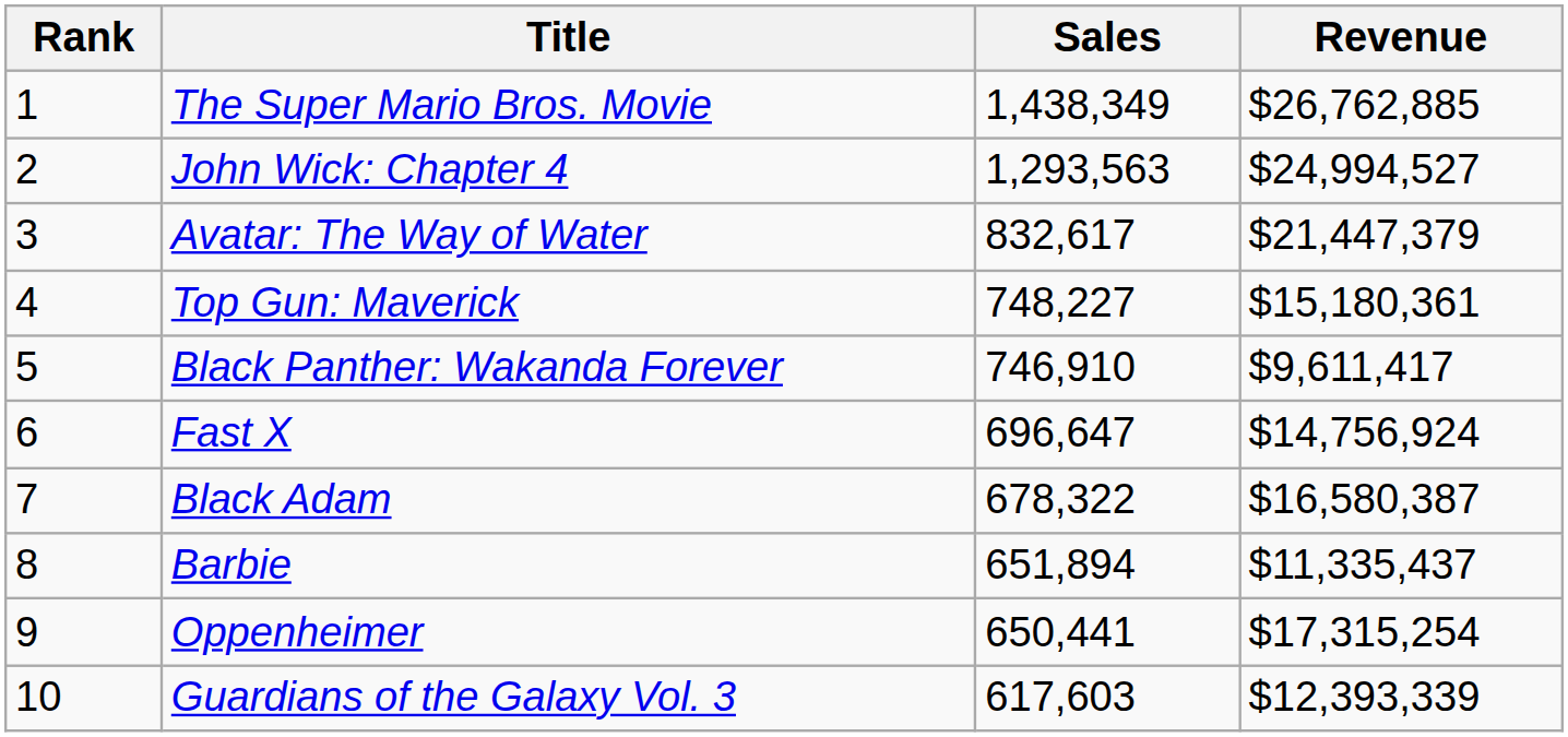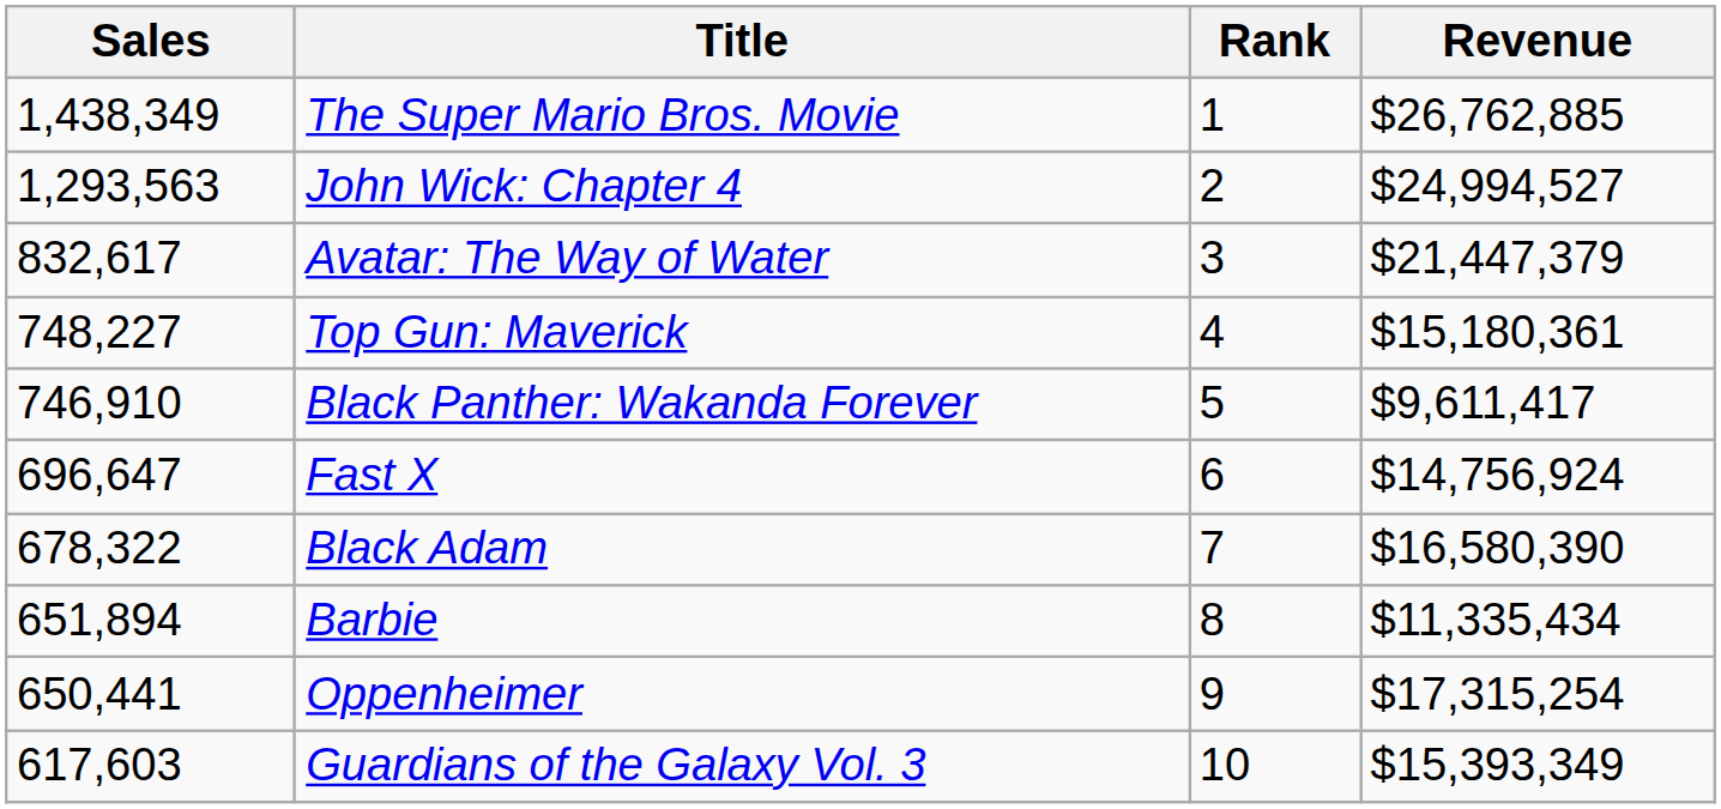 <table class="wikitable sortable" width="600">
 <tr>
+<th>Sales</th>
+<th>Title</th>
 <th>Rank</th>
-<th>Title</th>
-<th>Sales</th>
 <th>Revenue</th>
 </tr>
 <tr>
+<td>1,438,349</td>
+<td><em><a href='#'>The Super Mario Bros. Movie</a></em></td>
 <td>1</td>
-<td><em><a href='#'>The Super Mario Bros. Movie</a></em></td>
-<td>1,438,349</td>
 <td>$26,762,885</td>
 </tr>
 <tr>
+<td>1,293,563</td>
+<td><em><a href='#'>John Wick: Chapter 4</a></em></td>
 <td>2</td>
-<td><em><a href='#'>John Wick: Chapter 4</a></em></td>
-<td>1,293,563</td>
 <td>$24,994,527</td>
 </tr>
 <tr>
+<td>832,617</td>
+<td><em><a href='#'>Avatar: The Way of Water</a></em></td>
 <td>3</td>
-<td><em><a href='#'>Avatar: The Way of Water</a></em></td>
-<td>832,617</td>
 <td>$21,447,379</td>
 </tr>
 <tr>
+<td>748,227</td>
+<td><em><a href='#'>Top Gun: Maverick</a></em></td>
 <td>4</td>
-<td><em><a href='#'>Top Gun: Maverick</a></em></td>
-<td>748,227</td>
 <td>$15,180,361</td>
 </tr>
 <tr>
+<td>746,910</td>
+<td><em><a href='#'>Black Panther: Wakanda Forever</a></em></td>
 <td>5</td>
-<td><em><a href='#'>Black Panther: Wakanda Forever</a></em></td>
-<td>746,910</td>
 <td>$9,611,417</td>
 </tr>
 <tr>
+<td>696,647</td>
+<td><em><a href='#'>Fast X</a></em></td>
 <td>6</td>
-<td><em><a href='#'>Fast X</a></em></td>
-<td>696,647</td>
 <td>$14,756,924</td>
 </tr>
 <tr>
+<td>678,322</td>
+<td><em><a href='#'>Black Adam</a></em></td>
 <td>7</td>
-<td><em><a href='#'>Black Adam</a></em></td>
-<td>678,322</td>
-<td>$16,580,387</td>
+<td>$16,580,390</td>
 </tr>
 <tr>
+<td>651,894</td>
+<td><em><a href='#'>Barbie</a></em></td>
 <td>8</td>
-<td><em><a href='#'>Barbie</a></em></td>
-<td>651,894</td>
-<td>$11,335,437</td>
+<td>$11,335,434</td>
 </tr>
 <tr>
+<td>650,441</td>
+<td><em><a href='#'>Oppenheimer</a></em></td>
 <td>9</td>
-<td><em><a href='#'>Oppenheimer</a></em></td>
-<td>650,441</td>
 <td>$17,315,254</td>
 </tr>
 <tr>
+<td>617,603</td>
+<td><em><a href='#'>Guardians of the Galaxy Vol. 3</a></em></td>
 <td>10</td>
-<td><em><a href='#'>Guardians of the Galaxy Vol. 3</a></em></td>
-<td>617,603</td>
-<td>$12,393,339</td>
+<td>$15,393,349</td>
 </tr>
 </table>
